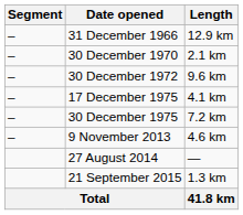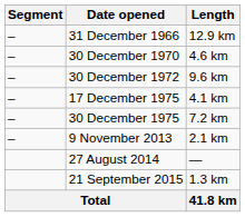 <table class="wikitable" style="border-collapse: collapse; text-align: left;">
 <tr>
 <th>Segment</th>
 <th>Date opened</th>
 <th>Length</th>
 </tr>
 <tr>
 <td style="text-align: left;">–</td>
 <td>31 December 1966</td>
 <td>12.9 km</td>
 </tr>
 <tr>
 <td style="text-align: left;">–</td>
 <td>30 December 1970</td>
-<td>2.1 km</td>
+<td>4.6 km</td>
 </tr>
 <tr>
 <td style="text-align: left;">–</td>
 <td>30 December 1972</td>
 <td>9.6 km</td>
 </tr>
 <tr>
 <td style="text-align: left;">–</td>
 <td>17 December 1975</td>
 <td>4.1 km</td>
 </tr>
 <tr>
 <td style="text-align: left;">–</td>
 <td>30 December 1975</td>
 <td>7.2 km</td>
 </tr>
 <tr>
 <td style="text-align: left;">–</td>
 <td>9 November 2013</td>
-<td>4.6 km</td>
+<td>2.1 km</td>
 </tr>
 <tr>
 <td style="text-align: left;"></td>
 <td>27 August 2014</td>
 <td>—</td>
 </tr>
 <tr>
 <td style="text-align: left;"></td>
 <td>21 September 2015</td>
 <td>1.3 km</td>
 </tr>
 <tr>
 <th colspan="2"><strong>Total</strong></th>
 <th><strong>41.8 km</strong></th>
 </tr>
 </table>
